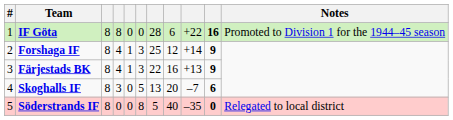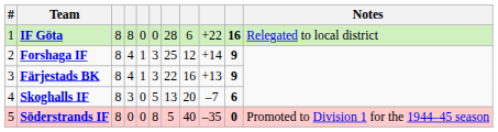 <table class="wikitable sortable">
 <tr>
 <th>#</th>
 <th>Team</th>
 <th></th>
 <th></th>
 <th></th>
 <th></th>
 <th></th>
 <th></th>
 <th></th>
 <th></th>
 <th>Notes</th>
 </tr>
 <tr style="background: #D0F0C0;">
 <td>1</td>
 <td style="font-weight:bold;"><a href='#'>IF Göta</a></td>
 <td style="text-align: center;">8</td>
 <td style="text-align: center;">8</td>
 <td style="text-align: center;">0</td>
 <td style="text-align: center;">0</td>
 <td style="text-align: center;">28</td>
 <td style="text-align: center;">6</td>
 <td style="text-align: center;">+22</td>
 <td style="text-align: center; font-weight:bold;">16</td>
-<td>Promoted to <a href='#'>Division 1</a> for the <a href='#'>1944–45 season</a></td>
+<td><a href='#'>Relegated</a> to local district</td>
 </tr>
 <tr>
 <td>2</td>
 <td style="font-weight:bold;"><a href='#'>Forshaga IF</a></td>
 <td style="text-align: center;">8</td>
 <td style="text-align: center;">4</td>
 <td style="text-align: center;">1</td>
 <td style="text-align: center;">3</td>
 <td style="text-align: center;">25</td>
 <td style="text-align: center;">12</td>
 <td style="text-align: center;">+14</td>
 <td style="text-align: center; font-weight:bold;">9</td>
 </tr>
 <tr>
 <td>3</td>
 <td style="font-weight:bold;"><a href='#'>Färjestads BK</a></td>
 <td style="text-align: center;">8</td>
 <td style="text-align: center;">4</td>
 <td style="text-align: center;">1</td>
 <td style="text-align: center;">3</td>
 <td style="text-align: center;">22</td>
 <td style="text-align: center;">16</td>
 <td style="text-align: center;">+13</td>
 <td style="text-align: center; font-weight:bold;">9</td>
 </tr>
 <tr>
 <td>4</td>
 <td style="font-weight:bold;"><a href='#'>Skoghalls IF</a></td>
 <td style="text-align: center;">8</td>
 <td style="text-align: center;">3</td>
 <td style="text-align: center;">0</td>
 <td style="text-align: center;">5</td>
 <td style="text-align: center;">13</td>
 <td style="text-align: center;">20</td>
 <td style="text-align: center;">–7</td>
 <td style="text-align: center; font-weight:bold;">6</td>
 </tr>
 <tr style="background: #FFCCCC;">
 <td>5</td>
 <td style="font-weight:bold;"><a href='#'>Söderstrands IF</a></td>
 <td style="text-align: center;">8</td>
 <td style="text-align: center;">0</td>
 <td style="text-align: center;">0</td>
 <td style="text-align: center;">8</td>
 <td style="text-align: center;">5</td>
 <td style="text-align: center;">40</td>
 <td style="text-align: center;">–35</td>
 <td style="text-align: center; font-weight:bold;">0</td>
-<td><a href='#'>Relegated</a> to local district</td>
+<td>Promoted to <a href='#'>Division 1</a> for the <a href='#'>1944–45 season</a></td>
 </tr>
 </table>
